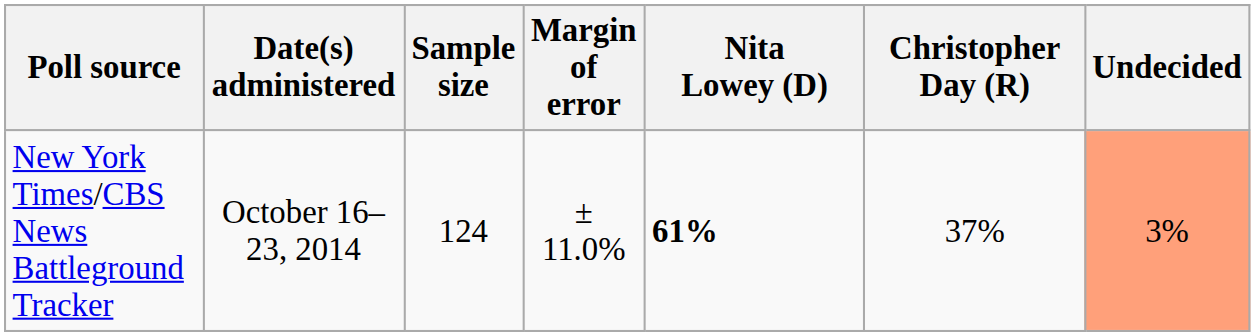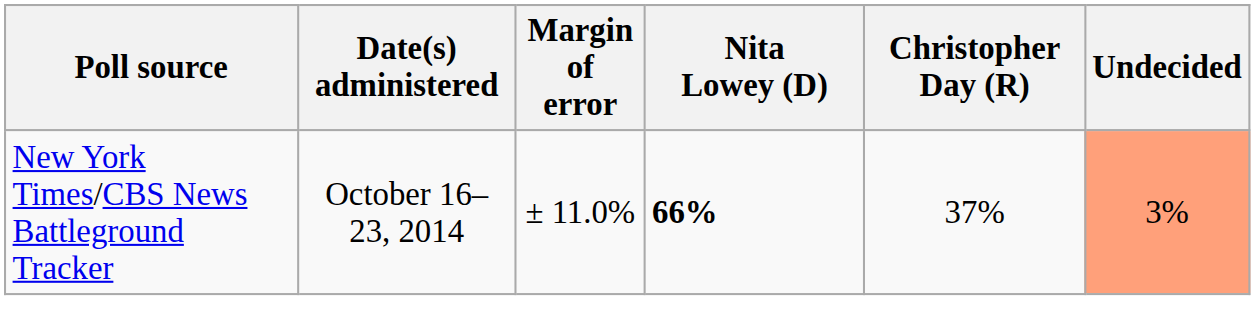 <table class="wikitable">
 <tr>
 <th>Poll source</th>
 <th>Date(s)<br>administered</th>
-<th>Sample<br>size</th>
 <th>Margin of<br>error</th>
 <th style="width:100px;">Nita<br>Lowey (D)</th>
 <th style="width:100px;">Christopher<br>Day (R)</th>
 <th>Undecided</th>
 </tr>
 <tr>
 <td><a href='#'>New York Times</a>/<a href='#'>CBS News Battleground Tracker</a></td>
 <td align=center>October 16–23, 2014</td>
-<td align=center>124</td>
 <td align=center>± 11.0%</td>
-<td><strong>61%</strong></td>
+<td><strong>66%</strong></td>
 <td align=center>37%</td>
 <td align=center style="background: lightsalmon;">3%</td>
 </tr>
 </table>
